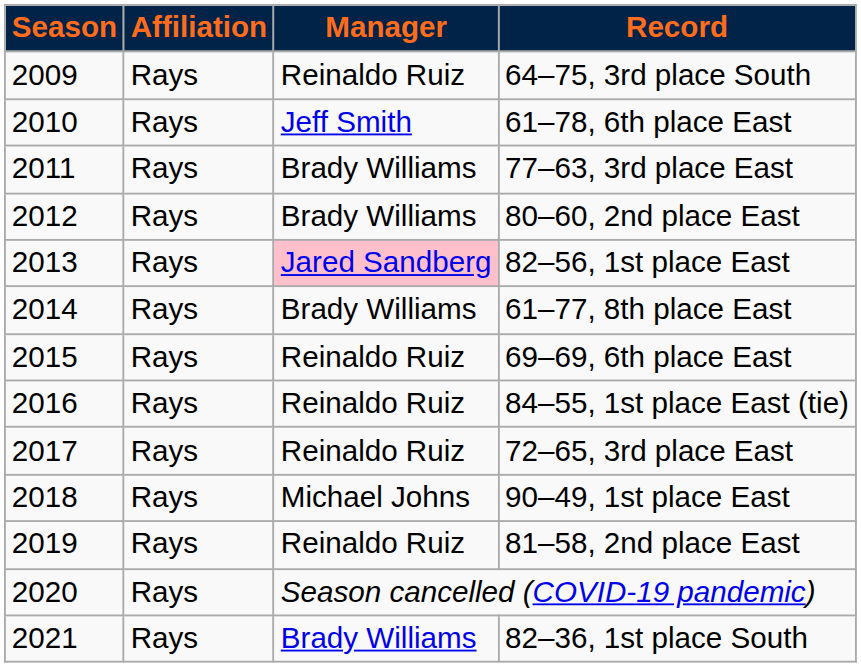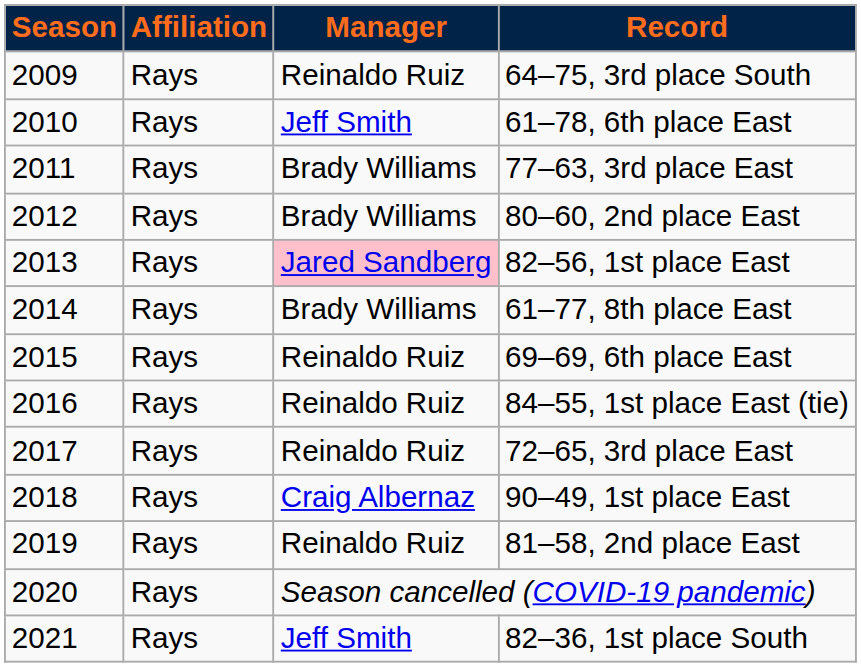 <table - class="wikitable">
 <tr>
 <th style="background:#002347; color:#ff6c1c;">Season</th>
 <th style="background:#002347; color:#ff6c1c;">Affiliation</th>
 <th style="background:#002347; color:#ff6c1c;">Manager</th>
 <th style="background:#002347; color:#ff6c1c;">Record</th>
 </tr>
 <tr>
 <td>2009</td>
 <td>Rays</td>
 <td>Reinaldo Ruiz</td>
 <td>64–75, 3rd place South</td>
 </tr>
 <tr>
 <td>2010</td>
 <td>Rays</td>
 <td><a href='#'>Jeff Smith</a></td>
 <td>61–78, 6th place East</td>
 </tr>
 <tr>
 <td>2011</td>
 <td>Rays</td>
 <td>Brady Williams</td>
 <td>77–63, 3rd place East</td>
 </tr>
 <tr>
 <td>2012</td>
 <td>Rays</td>
 <td>Brady Williams</td>
 <td>80–60, 2nd place East</td>
 </tr>
 <tr>
 <td>2013</td>
 <td>Rays</td>
 <td style="background: pink;"><a href='#'>Jared Sandberg</a></td>
 <td>82–56, 1st place East</td>
 </tr>
 <tr>
 <td>2014</td>
 <td>Rays</td>
 <td>Brady Williams</td>
 <td>61–77, 8th place East</td>
 </tr>
 <tr>
 <td>2015</td>
 <td>Rays</td>
 <td>Reinaldo Ruiz</td>
 <td>69–69, 6th place East</td>
 </tr>
 <tr>
 <td>2016</td>
 <td>Rays</td>
 <td>Reinaldo Ruiz</td>
 <td>84–55, 1st place East (tie)</td>
 </tr>
 <tr>
 <td>2017</td>
 <td>Rays</td>
 <td>Reinaldo Ruiz</td>
 <td>72–65, 3rd place East</td>
 </tr>
 <tr>
 <td>2018</td>
 <td>Rays</td>
-<td>Michael Johns</td>
+<td><a href='#'>Craig Albernaz</a></td>
 <td>90–49, 1st place East</td>
 </tr>
 <tr>
 <td>2019</td>
 <td>Rays</td>
 <td>Reinaldo Ruiz</td>
 <td>81–58, 2nd place East</td>
 </tr>
 <tr>
 <td>2020</td>
 <td>Rays</td>
 <td colspan="2"><em>Season cancelled (<a href='#'>COVID-19 pandemic</a>)</em></td>
 </tr>
 <tr>
 <td>2021</td>
 <td>Rays</td>
-<td><a href='#'>Brady Williams</a></td>
+<td><a href='#'>Jeff Smith</a></td>
 <td>82–36, 1st place South</td>
 </tr>
 </table>
